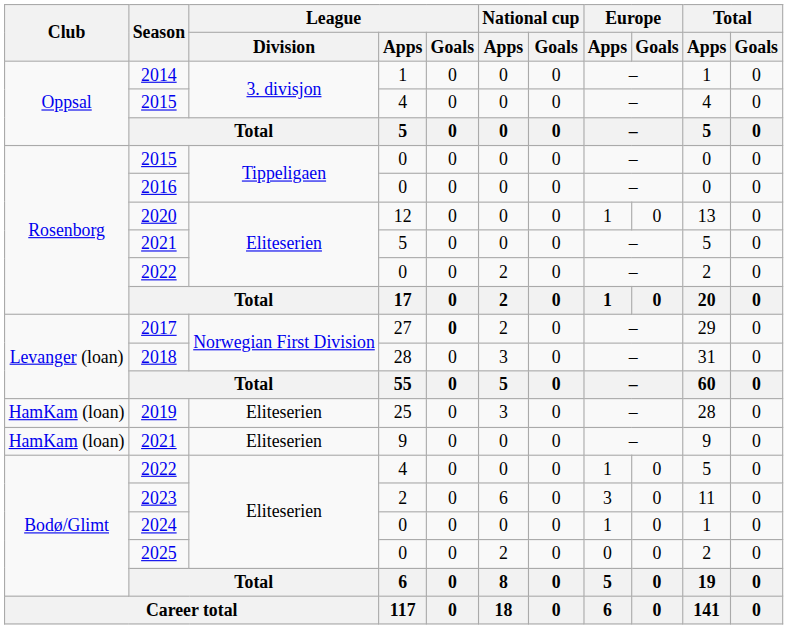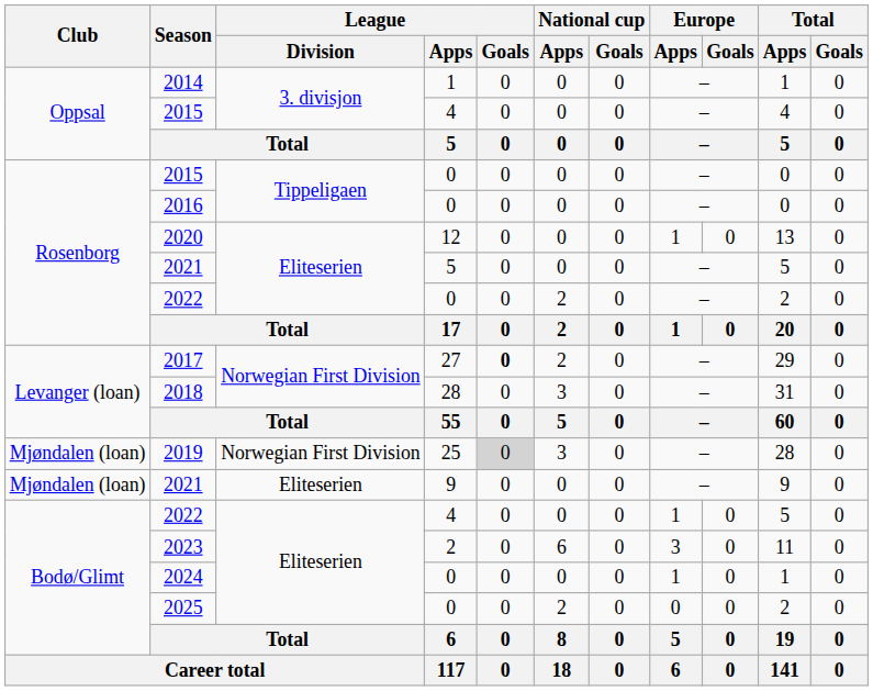 <table class="wikitable" style="text-align:center">
 <tr>
 <th rowspan="2">Club</th>
 <th rowspan="2">Season</th>
 <th colspan="3">League</th>
 <th colspan="2">National cup</th>
 <th colspan="2">Europe</th>
 <th colspan="2">Total</th>
 </tr>
 <tr>
 <th>Division</th>
 <th>Apps</th>
 <th>Goals</th>
 <th>Apps</th>
 <th>Goals</th>
 <th>Apps</th>
 <th>Goals</th>
 <th>Apps</th>
 <th>Goals</th>
 </tr>
 <tr>
 <td rowspan="3"><a href='#'>Oppsal</a></td>
 <td><a href='#'>2014</a></td>
 <td rowspan="2"><a href='#'>3. divisjon</a></td>
 <td>1</td>
 <td>0</td>
 <td>0</td>
 <td>0</td>
 <td colspan="2">–</td>
 <td>1</td>
 <td>0</td>
 </tr>
 <tr>
 <td><a href='#'>2015</a></td>
 <td>4</td>
 <td>0</td>
 <td>0</td>
 <td>0</td>
 <td colspan="2">–</td>
 <td>4</td>
 <td>0</td>
 </tr>
 <tr>
 <th colspan="2">Total</th>
 <th>5</th>
 <th>0</th>
 <th>0</th>
 <th>0</th>
 <th colspan="2">–</th>
 <th>5</th>
 <th>0</th>
 </tr>
 <tr>
 <td rowspan="6"><a href='#'>Rosenborg</a></td>
 <td><a href='#'>2015</a></td>
 <td rowspan="2"><a href='#'>Tippeligaen</a></td>
 <td>0</td>
 <td>0</td>
 <td>0</td>
 <td>0</td>
 <td colspan="2">–</td>
 <td>0</td>
 <td>0</td>
 </tr>
 <tr>
 <td><a href='#'>2016</a></td>
 <td>0</td>
 <td>0</td>
 <td>0</td>
 <td>0</td>
 <td colspan="2">–</td>
 <td>0</td>
 <td>0</td>
 </tr>
 <tr>
 <td><a href='#'>2020</a></td>
 <td rowspan="3"><a href='#'>Eliteserien</a></td>
 <td>12</td>
 <td>0</td>
 <td>0</td>
 <td>0</td>
 <td>1</td>
 <td>0</td>
 <td>13</td>
 <td>0</td>
 </tr>
 <tr>
 <td><a href='#'>2021</a></td>
 <td>5</td>
 <td>0</td>
 <td>0</td>
 <td>0</td>
 <td colspan="2">–</td>
 <td>5</td>
 <td>0</td>
 </tr>
 <tr>
 <td><a href='#'>2022</a></td>
 <td>0</td>
 <td>0</td>
 <td>2</td>
 <td>0</td>
 <td colspan="2">–</td>
 <td>2</td>
 <td>0</td>
 </tr>
 <tr>
 <th colspan="2">Total</th>
 <th>17</th>
 <th>0</th>
 <th>2</th>
 <th>0</th>
 <th>1</th>
 <th>0</th>
 <th>20</th>
 <th>0</th>
 </tr>
 <tr>
 <td rowspan="3"><a href='#'>Levanger</a> (loan)</td>
 <td><a href='#'>2017</a></td>
 <td rowspan="2"><a href='#'>Norwegian First Division</a></td>
 <td>27</td>
 <td><strong>0</strong></td>
 <td>2</td>
 <td>0</td>
 <td colspan="2">–</td>
 <td>29</td>
 <td>0</td>
 </tr>
 <tr>
 <td><a href='#'>2018</a></td>
 <td>28</td>
 <td>0</td>
 <td>3</td>
 <td>0</td>
 <td colspan="2">–</td>
 <td>31</td>
 <td>0</td>
 </tr>
 <tr>
 <th colspan="2">Total</th>
 <th>55</th>
 <th>0</th>
 <th>5</th>
 <th>0</th>
 <th colspan="2">–</th>
 <th>60</th>
 <th>0</th>
 </tr>
 <tr>
-<td><a href='#'>HamKam</a> (loan)</td>
+<td><a href='#'>Mjøndalen</a> (loan)</td>
 <td><a href='#'>2019</a></td>
-<td>Eliteserien</td>
+<td>Norwegian First Division</td>
 <td>25</td>
-<td>0</td>
+<td style="background: lightgrey;">0</td>
 <td>3</td>
 <td>0</td>
 <td colspan="2">–</td>
 <td>28</td>
 <td>0</td>
 </tr>
 <tr>
-<td><a href='#'>HamKam</a> (loan)</td>
+<td><a href='#'>Mjøndalen</a> (loan)</td>
 <td><a href='#'>2021</a></td>
 <td>Eliteserien</td>
 <td>9</td>
 <td>0</td>
 <td>0</td>
 <td>0</td>
 <td colspan="2">–</td>
 <td>9</td>
 <td>0</td>
 </tr>
 <tr>
 <td rowspan="5"><a href='#'>Bodø/Glimt</a></td>
 <td><a href='#'>2022</a></td>
 <td rowspan="4">Eliteserien</td>
 <td>4</td>
 <td>0</td>
 <td>0</td>
 <td>0</td>
 <td>1</td>
 <td>0</td>
 <td>5</td>
 <td>0</td>
 </tr>
 <tr>
 <td><a href='#'>2023</a></td>
 <td>2</td>
 <td>0</td>
 <td>6</td>
 <td>0</td>
 <td>3</td>
 <td>0</td>
 <td>11</td>
 <td>0</td>
 </tr>
 <tr>
 <td><a href='#'>2024</a></td>
 <td>0</td>
 <td>0</td>
 <td>0</td>
 <td>0</td>
 <td>1</td>
 <td>0</td>
 <td>1</td>
 <td>0</td>
 </tr>
 <tr>
 <td><a href='#'>2025</a></td>
 <td>0</td>
 <td>0</td>
 <td>2</td>
 <td>0</td>
 <td>0</td>
 <td>0</td>
 <td>2</td>
 <td>0</td>
 </tr>
 <tr>
 <th colspan="2">Total</th>
 <th>6</th>
 <th>0</th>
 <th>8</th>
 <th>0</th>
 <th>5</th>
 <th>0</th>
 <th>19</th>
 <th>0</th>
 </tr>
 <tr>
 <th colspan="3">Career total</th>
 <th>117</th>
 <th>0</th>
 <th>18</th>
 <th>0</th>
 <th>6</th>
 <th>0</th>
 <th>141</th>
 <th>0</th>
 </tr>
 </table>
